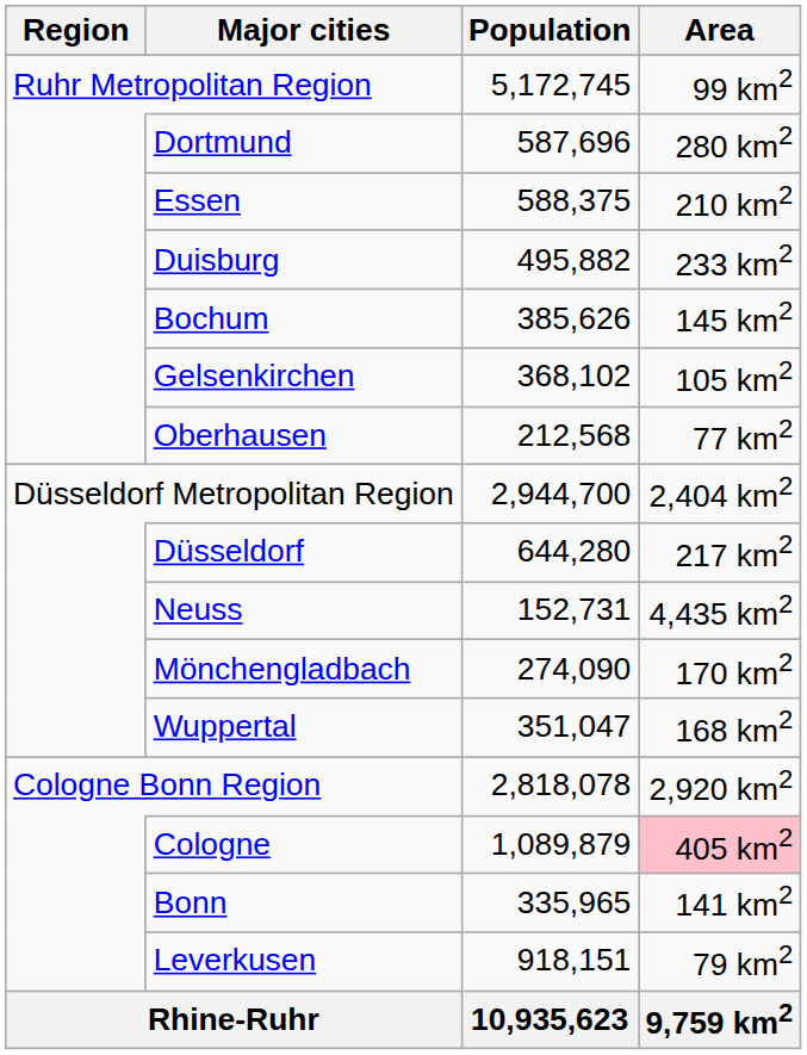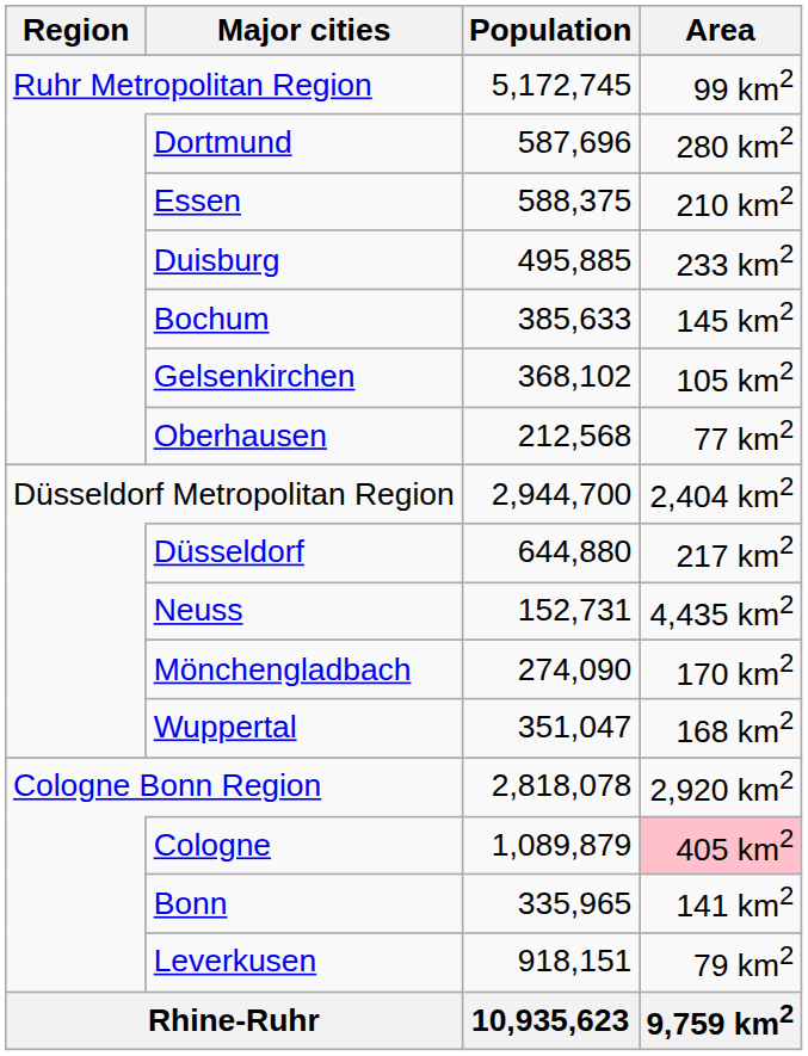 <table class="wikitable" style="text-align:right;">
 <tr>
 <th>Region</th>
 <th>Major cities</th>
 <th>Population</th>
 <th>Area</th>
 </tr>
 <tr>
 <td scope="rowgroup" colspan="2" style="text-align:left;"><a href='#'>Ruhr Metropolitan Region</a></td>
 <td>5,172,745</td>
 <td>99 km<sup>2</sup></td>
 </tr>
 <tr>
 <td rowspan="6" style="border-top:hidden"></td>
 <td style="text-align:left;"><a href='#'>Dortmund</a></td>
 <td>587,696</td>
 <td>280 km<sup>2</sup></td>
 </tr>
 <tr>
 <td style="text-align:left;"><a href='#'>Essen</a></td>
 <td>588,375</td>
 <td>210 km<sup>2</sup></td>
 </tr>
 <tr>
 <td style="text-align:left;"><a href='#'>Duisburg</a></td>
-<td>495,882</td>
+<td>495,885</td>
 <td>233 km<sup>2</sup></td>
 </tr>
 <tr>
 <td style="text-align:left;"><a href='#'>Bochum</a></td>
-<td>385,626</td>
+<td>385,633</td>
 <td>145 km<sup>2</sup></td>
 </tr>
 <tr>
 <td style="text-align:left;"><a href='#'>Gelsenkirchen</a></td>
 <td>368,102</td>
 <td>105 km<sup>2</sup></td>
 </tr>
 <tr>
 <td style="text-align:left;"><a href='#'>Oberhausen</a></td>
 <td>212,568</td>
 <td>77 km<sup>2</sup></td>
 </tr>
 <tr>
 <td scope="rowgroup" colspan="2" style="text-align:left;">Düsseldorf Metropolitan Region</td>
 <td>2,944,700</td>
 <td>2,404 km<sup>2</sup></td>
 </tr>
 <tr>
 <td rowspan="4" style="border-top:hidden"></td>
 <td style="text-align:left;"><a href='#'>Düsseldorf</a></td>
-<td>644,280</td>
+<td>644,880</td>
 <td>217 km<sup>2</sup></td>
 </tr>
 <tr>
 <td style="text-align:left;"><a href='#'>Neuss</a></td>
 <td>152,731</td>
 <td>4,435 km<sup>2</sup></td>
 </tr>
 <tr>
 <td style="text-align:left;"><a href='#'>Mönchengladbach</a></td>
 <td>274,090</td>
 <td>170 km<sup>2</sup></td>
 </tr>
 <tr>
 <td style="text-align:left;"><a href='#'>Wuppertal</a></td>
 <td>351,047</td>
 <td>168 km<sup>2</sup></td>
 </tr>
 <tr>
 <td scope="rowgroup" colspan="2" style="text-align:left;"><a href='#'>Cologne Bonn Region</a></td>
 <td>2,818,078</td>
 <td>2,920 km<sup>2</sup></td>
 </tr>
 <tr>
 <td rowspan="3" style="border-top:hidden"></td>
 <td style="text-align:left;"><a href='#'>Cologne</a></td>
 <td>1,089,879</td>
 <td style="background: pink;">405 km<sup>2</sup></td>
 </tr>
 <tr>
 <td style="text-align:left;"><a href='#'>Bonn</a></td>
 <td>335,965</td>
 <td>141 km<sup>2</sup></td>
 </tr>
 <tr>
 <td style="text-align:left;"><a href='#'>Leverkusen</a></td>
 <td>918,151</td>
 <td>79 km<sup>2</sup></td>
 </tr>
 <tr>
 <th colspan=2>Rhine-Ruhr</th>
 <th>10,935,623</th>
 <th>9,759 km<sup>2</sup></th>
 </tr>
 </table>
